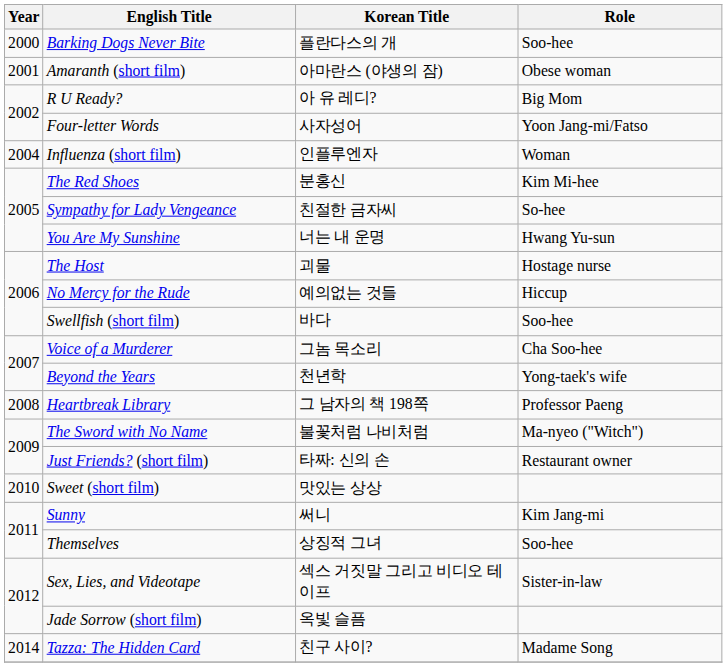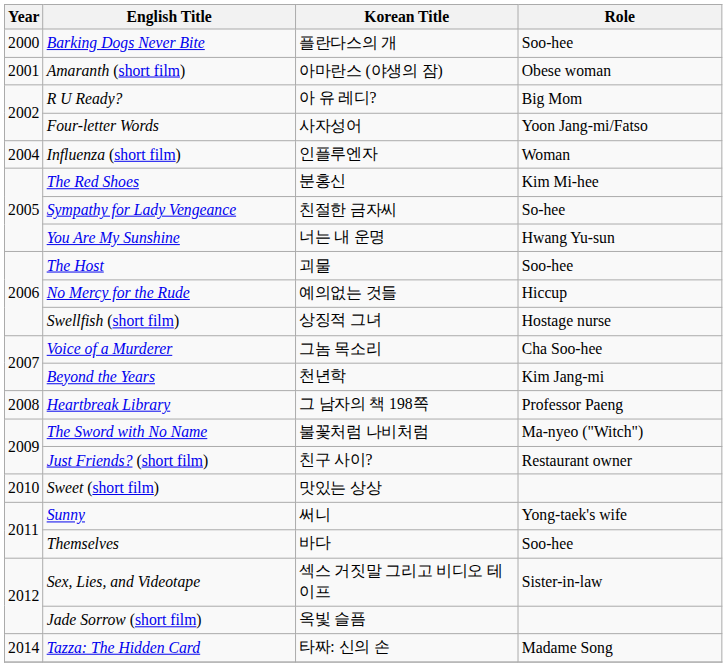 <table class="wikitable">
 <tr>
 <th>Year</th>
 <th width = "250pt">English Title</th>
 <th width = "220pt">Korean Title</th>
 <th width = "200pt">Role</th>
 </tr>
 <tr>
 <td>2000</td>
 <td><em><a href='#'>Barking Dogs Never Bite</a></em></td>
 <td>플란다스의 개</td>
 <td>Soo-hee </td>
 </tr>
 <tr>
 <td>2001</td>
 <td><em>Amaranth</em> (<a href='#'>short film</a>)</td>
 <td>아마란스 (야생의 잠)</td>
 <td>Obese woman </td>
 </tr>
 <tr>
 <td rowspan=2>2002</td>
 <td><em>R U Ready?</em></td>
 <td>아 유 레디?</td>
 <td>Big Mom</td>
 </tr>
 <tr>
 <td><em>Four-letter Words</em> </td>
 <td>사자성어</td>
 <td>Yoon Jang-mi/Fatso </td>
 </tr>
 <tr>
 <td>2004</td>
 <td><em>Influenza</em> (<a href='#'>short film</a>)</td>
 <td>인플루엔자</td>
 <td>Woman </td>
 </tr>
 <tr>
 <td rowspan=3>2005</td>
 <td><em><a href='#'>The Red Shoes</a></em></td>
 <td>분홍신</td>
 <td>Kim Mi-hee</td>
 </tr>
 <tr>
 <td><em><a href='#'>Sympathy for Lady Vengeance</a></em></td>
 <td>친절한 금자씨</td>
 <td>So-hee </td>
 </tr>
 <tr>
 <td><em><a href='#'>You Are My Sunshine</a></em></td>
 <td>너는 내 운명</td>
 <td>Hwang Yu-sun</td>
 </tr>
 <tr>
 <td rowspan=3>2006</td>
 <td><em><a href='#'>The Host</a></em></td>
 <td>괴물</td>
-<td>Hostage nurse</td>
+<td>Soo-hee </td>
 </tr>
 <tr>
 <td><em><a href='#'>No Mercy for the Rude</a></em></td>
 <td>예의없는 것들</td>
 <td>Hiccup </td>
 </tr>
 <tr>
 <td><em>Swellfish</em> (<a href='#'>short film</a>)</td>
-<td>바다</td>
-<td>Soo-hee </td>
+<td>상징적 그녀</td>
+<td>Hostage nurse</td>
 </tr>
 <tr>
 <td rowspan=2>2007</td>
 <td><em><a href='#'>Voice of a Murderer</a></em></td>
 <td>그놈 목소리</td>
 <td>Cha Soo-hee </td>
 </tr>
 <tr>
 <td><em><a href='#'>Beyond the Years</a></em></td>
 <td>천년학</td>
-<td>Yong-taek's wife </td>
+<td>Kim Jang-mi </td>
 </tr>
 <tr>
 <td>2008</td>
 <td><em><a href='#'>Heartbreak Library</a></em></td>
 <td>그 남자의 책 198쪽</td>
 <td>Professor Paeng </td>
 </tr>
 <tr>
 <td rowspan=2>2009</td>
 <td><em><a href='#'>The Sword with No Name</a></em></td>
 <td>불꽃처럼 나비처럼</td>
 <td>Ma-nyeo ("Witch")</td>
 </tr>
 <tr>
 <td><em><a href='#'>Just Friends?</a></em> (<a href='#'>short film</a>)</td>
-<td>타짜: 신의 손</td>
+<td>친구 사이?</td>
 <td>Restaurant owner </td>
 </tr>
 <tr>
 <td>2010</td>
 <td><em>Sweet</em> (<a href='#'>short film</a>)</td>
 <td>맛있는 상상</td>
 <td></td>
 </tr>
 <tr>
 <td rowspan=2>2011</td>
 <td><em><a href='#'>Sunny</a></em></td>
 <td>써니</td>
-<td>Kim Jang-mi </td>
+<td>Yong-taek's wife </td>
 </tr>
 <tr>
 <td><em>Themselves</em></td>
-<td>상징적 그녀</td>
+<td>바다</td>
 <td>Soo-hee </td>
 </tr>
 <tr>
 <td rowspan=2>2012</td>
 <td><em>Sex, Lies, and Videotape</em></td>
 <td>섹스 거짓말 그리고 비디오 테이프</td>
 <td>Sister-in-law </td>
 </tr>
 <tr>
 <td><em>Jade Sorrow</em> (<a href='#'>short film</a>)</td>
 <td>옥빛 슬픔</td>
 <td></td>
 </tr>
 <tr>
 <td>2014</td>
 <td><em><a href='#'>Tazza: The Hidden Card</a></em></td>
-<td>친구 사이?</td>
+<td>타짜: 신의 손</td>
 <td>Madame Song</td>
 </tr>
 <tr>
 </tr>
 </table>
